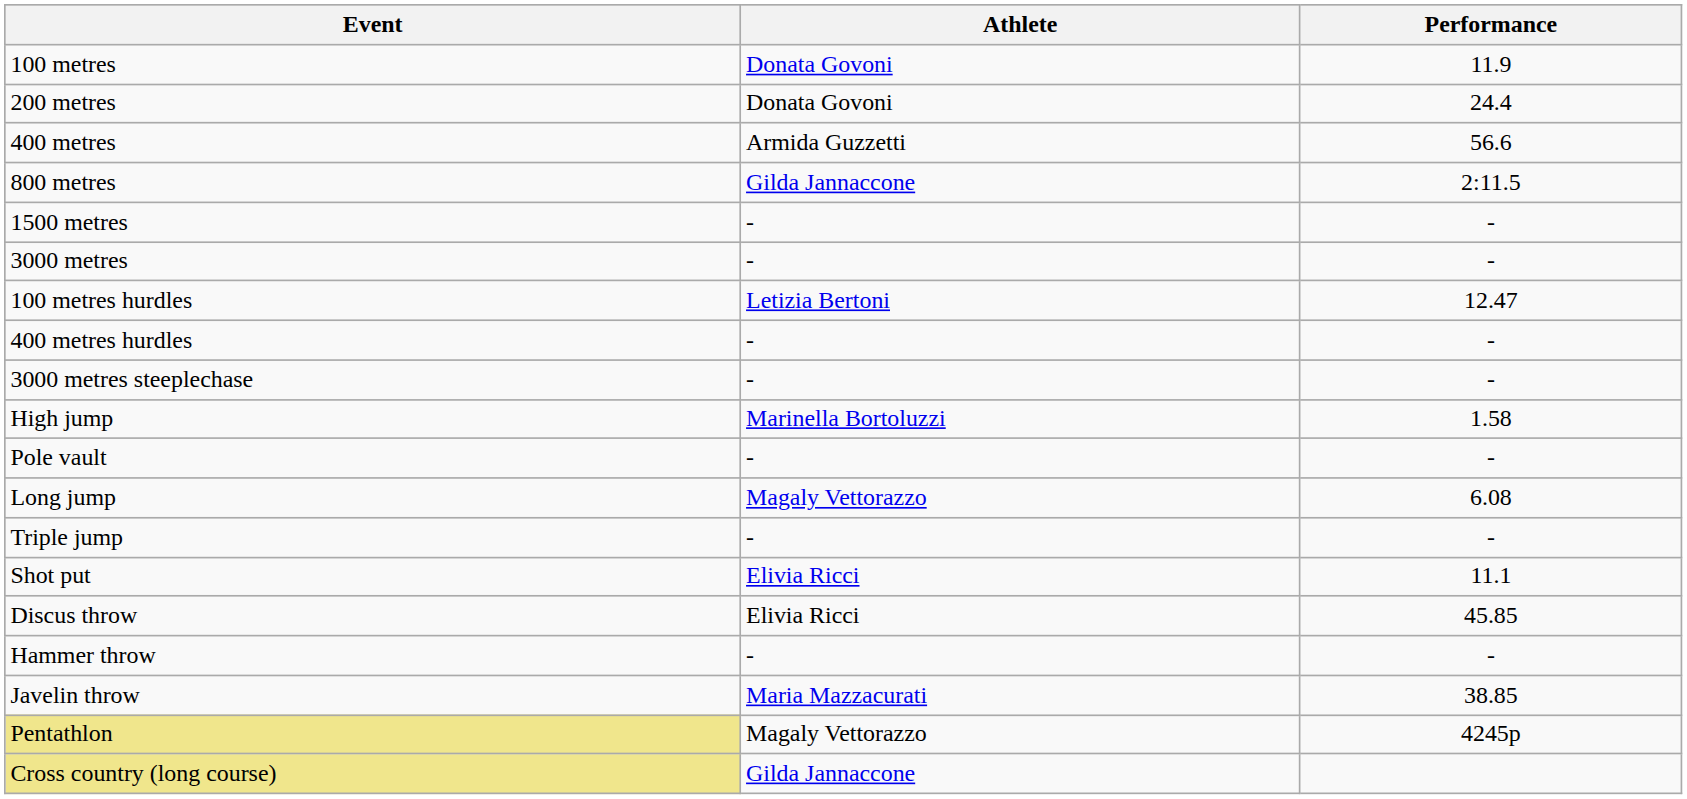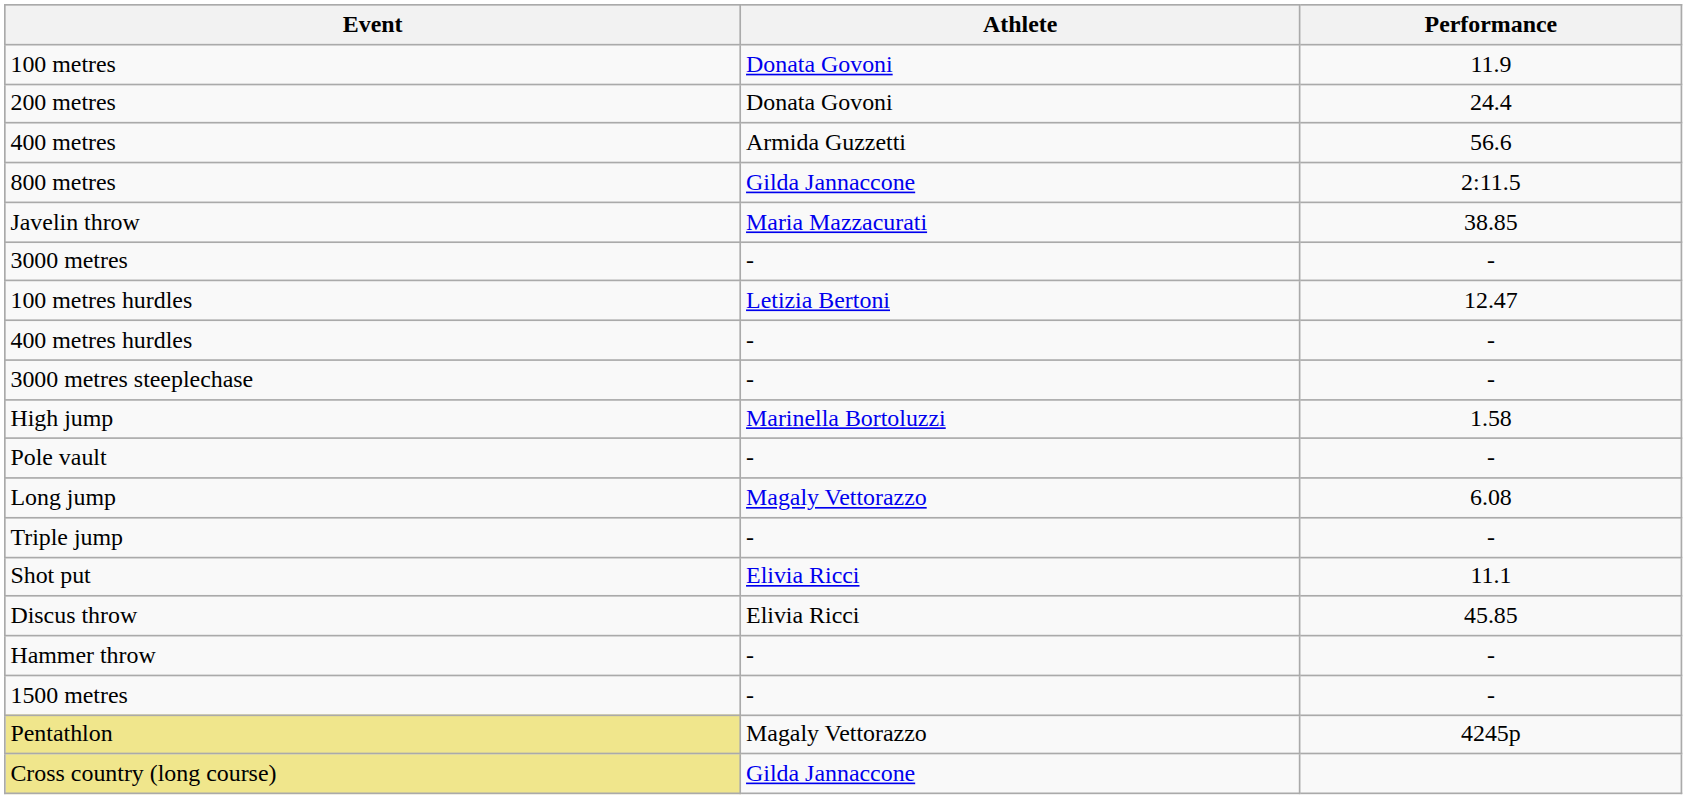 <table class="wikitable" width=80% style="font-size:90%; text-align:left;">
 <tr>
 <th>Event</th>
 <th>Athlete</th>
 <th>Performance</th>
 </tr>
 <tr>
 <td>100 metres</td>
 <td><a href='#'>Donata Govoni</a></td>
 <td align=center>11.9</td>
 </tr>
 <tr>
 <td>200 metres</td>
 <td>Donata Govoni</td>
 <td align=center>24.4</td>
 </tr>
 <tr>
 <td>400 metres</td>
 <td>Armida Guzzetti</td>
 <td align=center>56.6</td>
 </tr>
 <tr>
 <td>800 metres</td>
 <td><a href='#'>Gilda Jannaccone</a></td>
 <td align=center>2:11.5</td>
 </tr>
 <tr>
-<td>1500 metres</td>
-<td>-</td>
-<td align=center>-</td>
+<td>Javelin throw</td>
+<td><a href='#'>Maria Mazzacurati</a></td>
+<td align=center>38.85</td>
 </tr>
 <tr>
 <td>3000 metres</td>
 <td>-</td>
 <td align=center>-</td>
 </tr>
 <tr>
 <td>100 metres hurdles</td>
 <td><a href='#'>Letizia Bertoni</a></td>
 <td align=center>12.47</td>
 </tr>
 <tr>
 <td>400 metres hurdles</td>
 <td>-</td>
 <td align=center>-</td>
 </tr>
 <tr>
 <td>3000 metres steeplechase</td>
 <td>-</td>
 <td align=center>-</td>
 </tr>
 <tr>
 <td>High jump</td>
 <td><a href='#'>Marinella Bortoluzzi</a></td>
 <td align=center>1.58</td>
 </tr>
 <tr>
 <td>Pole vault</td>
 <td>-</td>
 <td align=center>-</td>
 </tr>
 <tr>
 <td>Long jump</td>
 <td><a href='#'>Magaly Vettorazzo</a></td>
 <td align=center>6.08</td>
 </tr>
 <tr>
 <td>Triple jump</td>
 <td>-</td>
 <td align=center>-</td>
 </tr>
 <tr>
 <td>Shot put</td>
 <td><a href='#'>Elivia Ricci</a></td>
 <td align=center>11.1</td>
 </tr>
 <tr>
 <td>Discus throw</td>
 <td>Elivia Ricci</td>
 <td align=center>45.85</td>
 </tr>
 <tr>
 <td>Hammer throw</td>
 <td>-</td>
 <td align=center>-</td>
 </tr>
 <tr>
-<td>Javelin throw</td>
-<td><a href='#'>Maria Mazzacurati</a></td>
-<td align=center>38.85</td>
+<td>1500 metres</td>
+<td>-</td>
+<td align=center>-</td>
 </tr>
 <tr>
 <td bgcolor=khaki>Pentathlon</td>
 <td>Magaly Vettorazzo</td>
 <td align=center>4245p</td>
 </tr>
 <tr>
 <td bgcolor=khaki>Cross country (long course)</td>
 <td><a href='#'>Gilda Jannaccone</a></td>
 <td align=center></td>
 </tr>
 </table>
